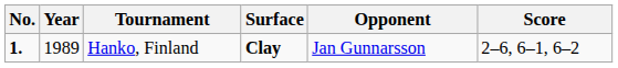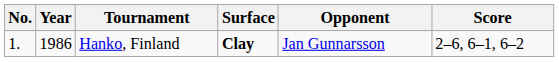 <table class="sortable wikitable" style=font-size:97%>
 <tr>
 <th style="width:20px" class="unsortable">No.</th>
 <th>Year</th>
 <th style="width:130px">Tournament</th>
 <th style="width:50px">Surface</th>
 <th style="width:140px">Opponent</th>
 <th style="width:110px" class="unsortable">Score</th>
 </tr>
 <tr>
-<td><strong>1.</strong></td>
-<td>1989</td>
+<td>1.</td>
+<td>1986</td>
 <td><a href='#'>Hanko</a>, Finland</td>
 <td><strong>Clay</strong></td>
 <td> <a href='#'>Jan Gunnarsson</a></td>
 <td>2–6, 6–1, 6–2</td>
 </tr>
 </table>
